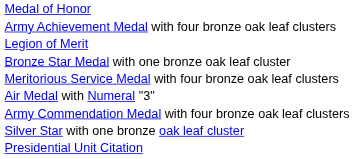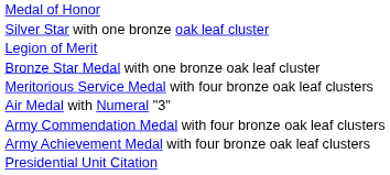 <table>
 <tr>
 <td></td>
 <td><a href='#'>Medal of Honor</a></td>
 </tr>
 <tr>
 <td></td>
-<td><a href='#'>Army Achievement Medal</a> with four bronze oak leaf clusters</td>
+<td><a href='#'>Silver Star</a> with one bronze <a href='#'>oak leaf cluster</a></td>
 </tr>
 <tr>
 <td></td>
 <td><a href='#'>Legion of Merit</a></td>
 </tr>
 <tr>
 <td></td>
 <td><a href='#'>Bronze Star Medal</a> with one bronze oak leaf cluster</td>
 </tr>
 <tr>
 <td></td>
 <td><a href='#'>Meritorious Service Medal</a> with four bronze oak leaf clusters</td>
 </tr>
 <tr>
 <td><span></span></td>
 <td><a href='#'>Air Medal</a> with <a href='#'>Numeral</a> "3"</td>
 </tr>
 <tr>
 <td></td>
 <td><a href='#'>Army Commendation Medal</a> with four bronze oak leaf clusters</td>
 </tr>
 <tr>
 <td></td>
-<td><a href='#'>Silver Star</a> with one bronze <a href='#'>oak leaf cluster</a></td>
+<td><a href='#'>Army Achievement Medal</a> with four bronze oak leaf clusters</td>
 </tr>
 <tr>
 <td></td>
 <td><a href='#'>Presidential Unit Citation</a></td>
 </tr>
 </table>
